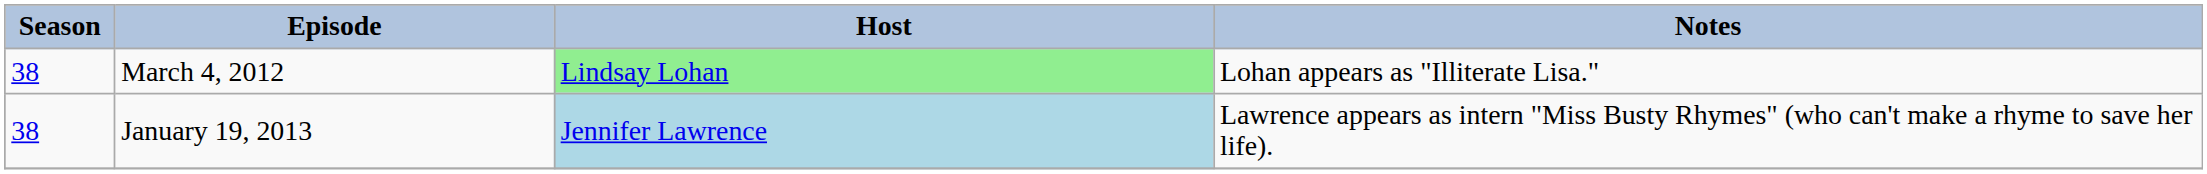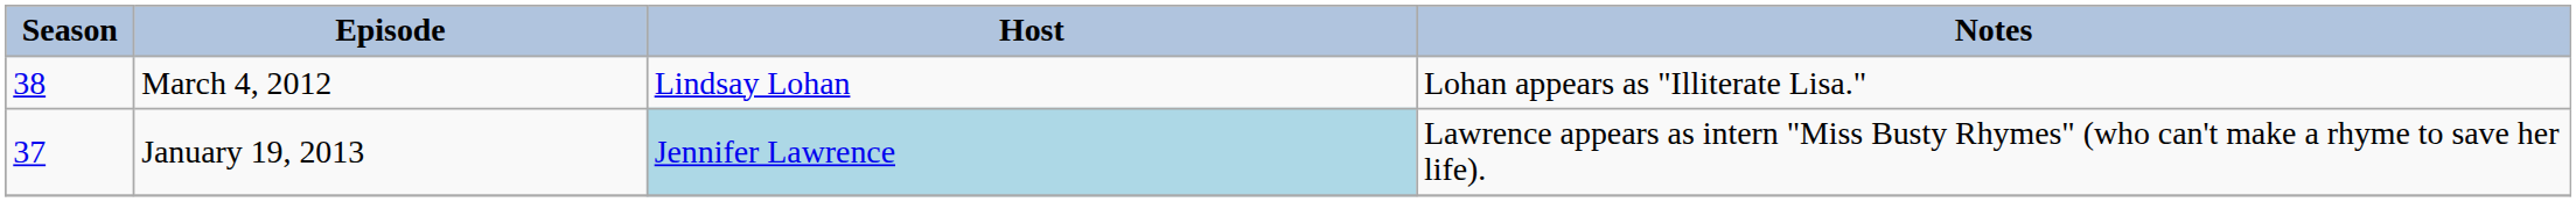 <table class="wikitable" style="width:100%;">
 <tr>
 <th style="background:#B0C4DE;" width="5%">Season</th>
 <th style="background:#B0C4DE;" width="20%">Episode</th>
 <th style="background:#B0C4DE;" width="30%">Host</th>
 <th style="background:#B0C4DE;" width="45%">Notes</th>
 </tr>
 <tr>
 <td><a href='#'>38</a></td>
 <td>March 4, 2012</td>
-<td style="background: lightgreen;"><a href='#'>Lindsay Lohan</a></td>
+<td><a href='#'>Lindsay Lohan</a></td>
 <td>Lohan appears as "Illiterate Lisa."</td>
 </tr>
 <tr>
-<td><a href='#'>38</a></td>
+<td><a href='#'>37</a></td>
 <td>January 19, 2013</td>
 <td style="background: lightblue;"><a href='#'>Jennifer Lawrence</a></td>
 <td>Lawrence appears as intern "Miss Busty Rhymes" (who can't make a rhyme to save her life).</td>
 </tr>
 <tr>
 </tr>
 </table>
